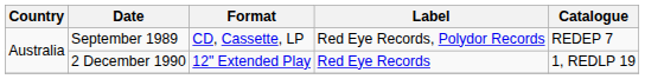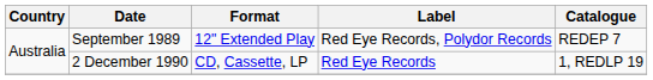 <table class="wikitable plainrowheaders">
 <tr>
 <th scope="col">Country</th>
 <th scope="col">Date</th>
 <th scope="col">Format</th>
 <th scope="col">Label</th>
 <th scope="col">Catalogue</th>
 </tr>
 <tr>
 <td rowspan="2">Australia</td>
 <td>September 1989</td>
-<td><a href='#'>CD</a>, <a href='#'>Cassette</a>, LP</td>
+<td><a href='#'>12" Extended Play</a></td>
 <td rowspan="1">Red Eye Records, <a href='#'>Polydor Records</a></td>
 <td>REDEP 7</td>
 </tr>
 <tr>
 <td>2 December 1990</td>
-<td><a href='#'>12" Extended Play</a></td>
+<td><a href='#'>CD</a>, <a href='#'>Cassette</a>, LP</td>
 <td rowspan="1"><a href='#'>Red Eye Records</a></td>
 <td>1, REDLP 19</td>
 </tr>
 <tr>
 </tr>
 </table>
